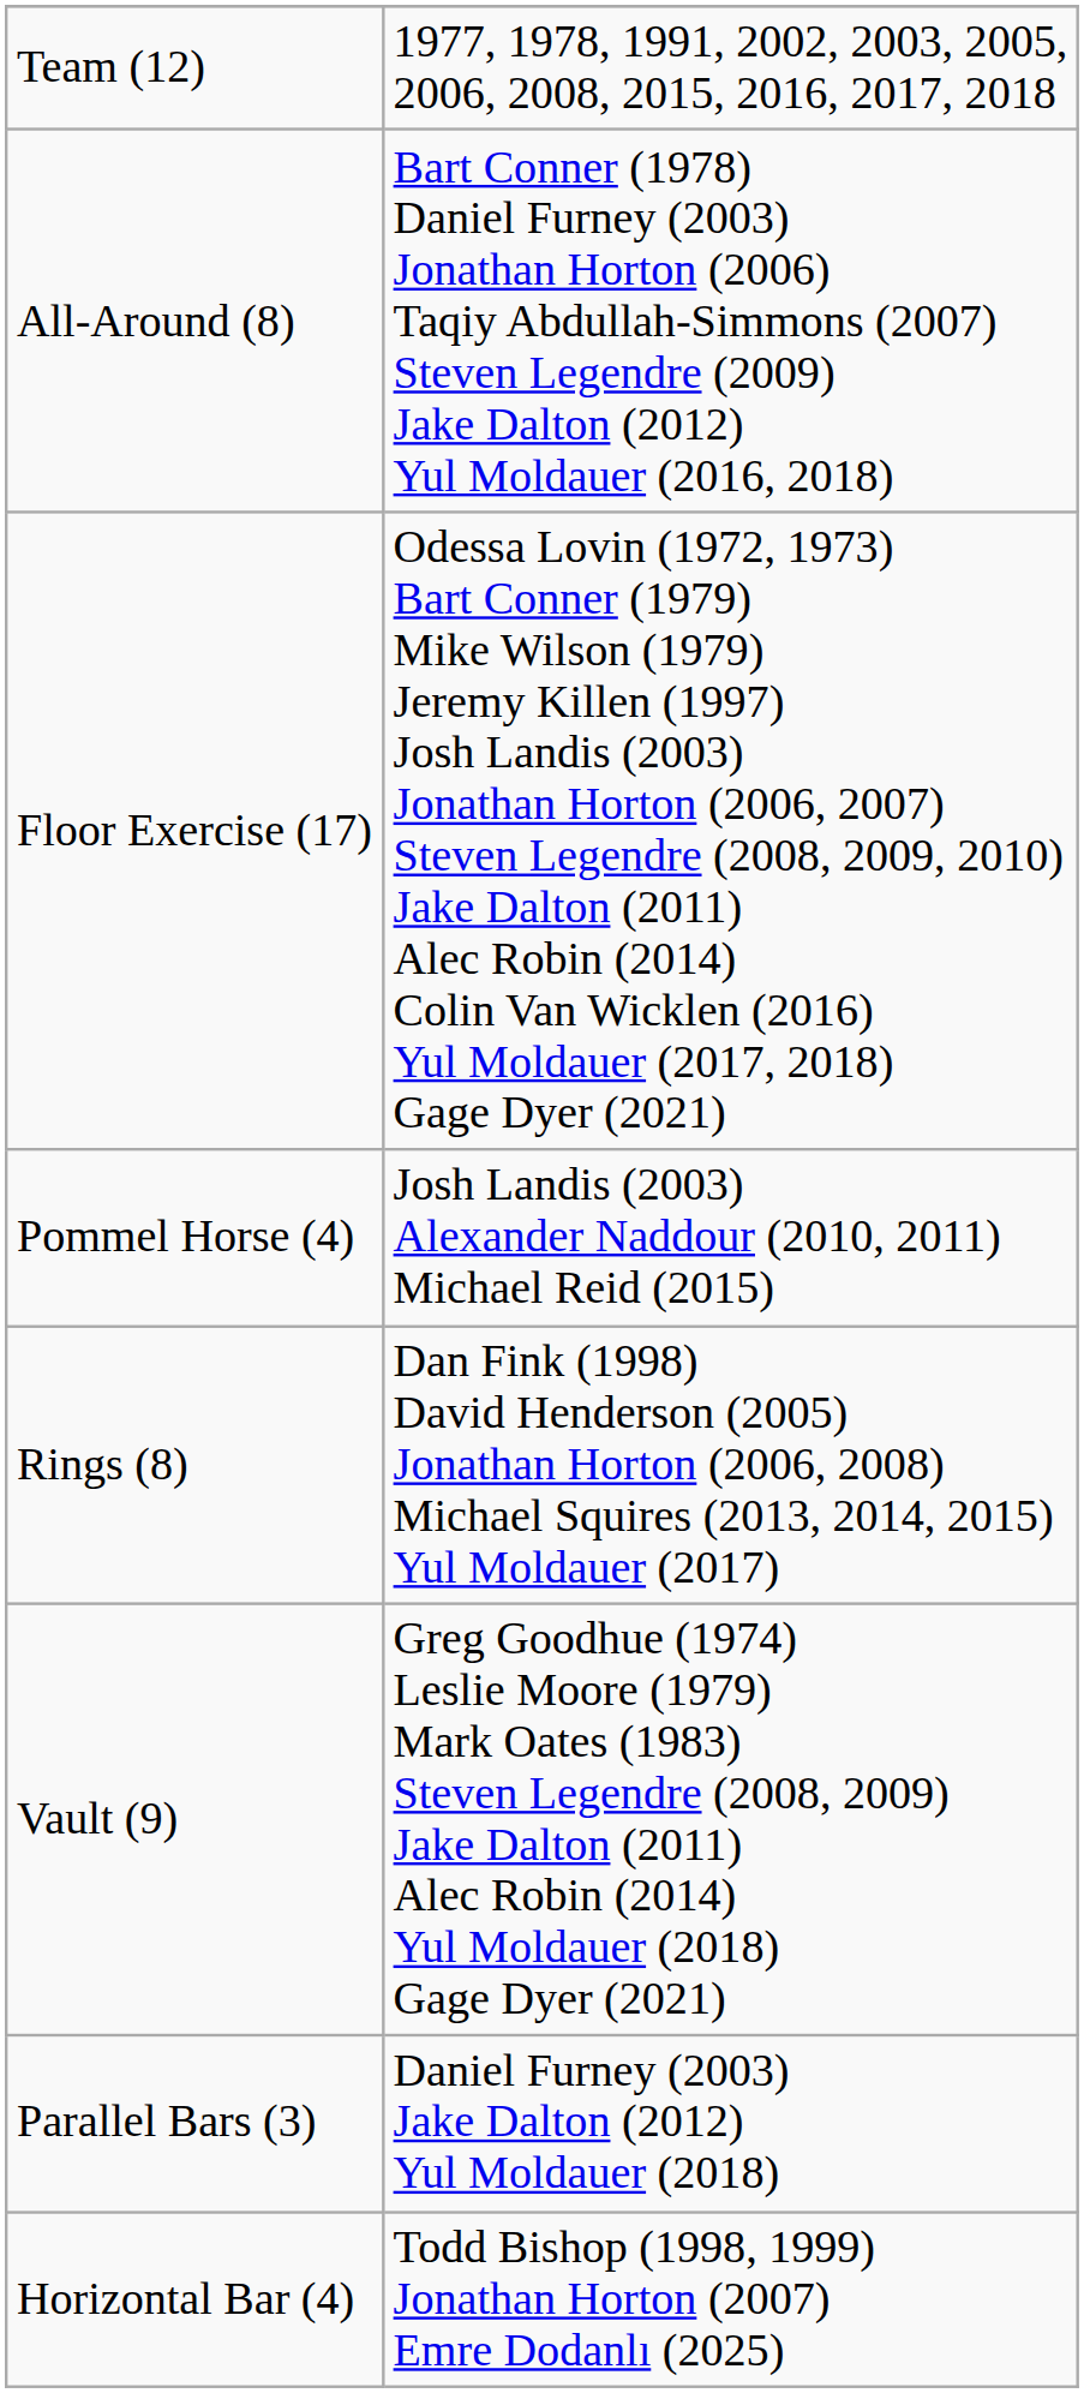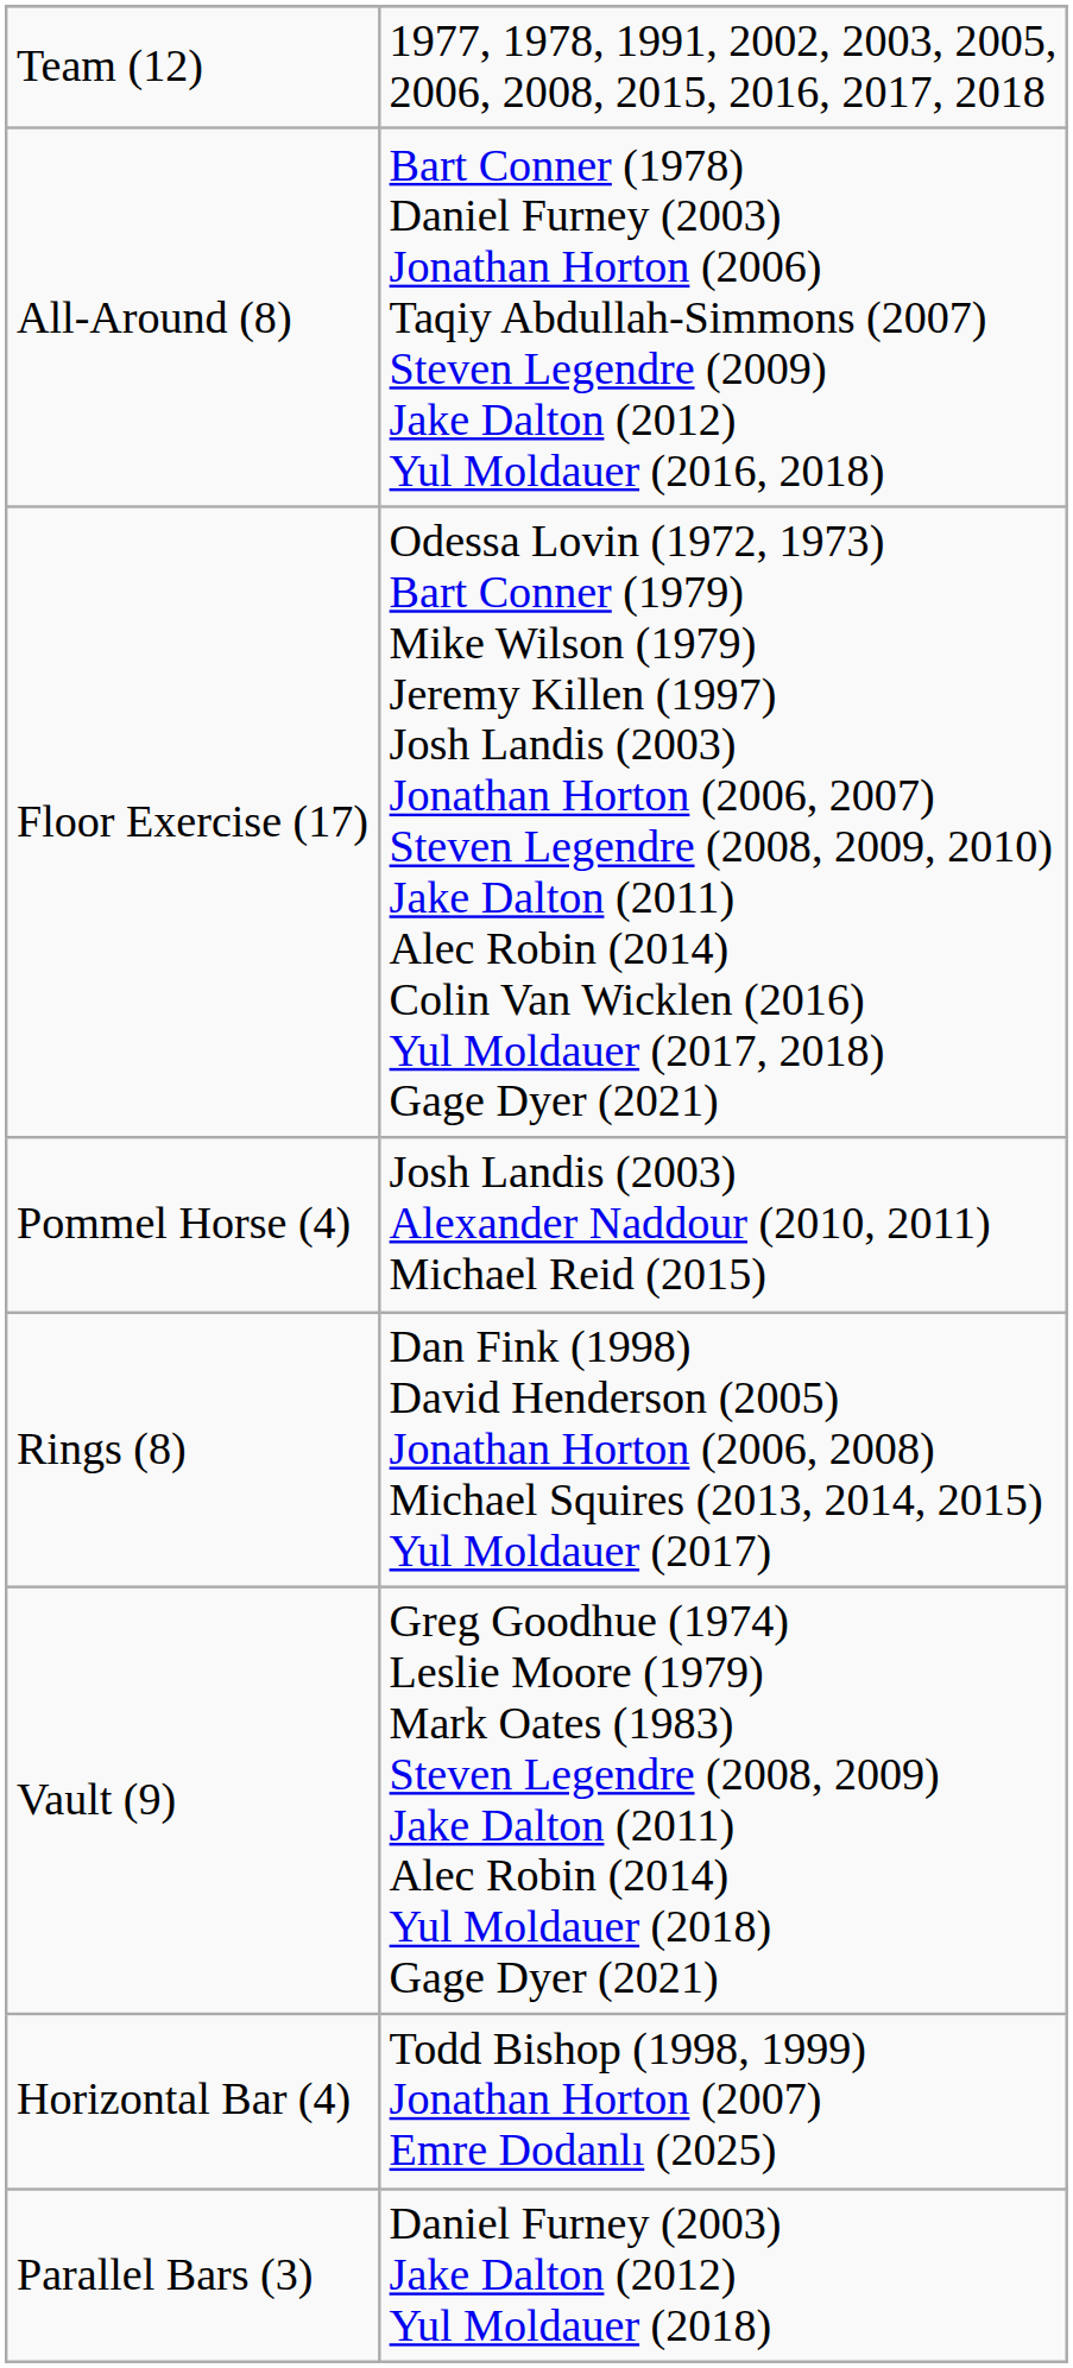 <table class="wikitable">
 <tr>
 </tr>
 <tr>
 <td>Team (12)</td>
 <td>1977, 1978, 1991, 2002, 2003, 2005,<br>2006, 2008, 2015, 2016, 2017, 2018</td>
 </tr>
 <tr>
 <td>All-Around (8)</td>
 <td><a href='#'>Bart Conner</a> (1978)<br>Daniel Furney (2003)<br><a href='#'>Jonathan Horton</a> (2006)<br>Taqiy Abdullah-Simmons (2007)<br><a href='#'>Steven Legendre</a> (2009)<br><a href='#'>Jake Dalton</a> (2012)<br><a href='#'>Yul Moldauer</a> (2016, 2018)</td>
 </tr>
 <tr>
 <td>Floor Exercise (17)</td>
 <td>Odessa Lovin (1972, 1973)<br><a href='#'>Bart Conner</a> (1979)<br>Mike Wilson (1979)<br>Jeremy Killen (1997)<br>Josh Landis (2003)<br><a href='#'>Jonathan Horton</a> (2006, 2007)<br><a href='#'>Steven Legendre</a> (2008, 2009, 2010)<br><a href='#'>Jake Dalton</a> (2011)<br>Alec Robin (2014)<br>Colin Van Wicklen (2016)<br><a href='#'>Yul Moldauer</a> (2017, 2018)<br>Gage Dyer (2021)</td>
 </tr>
 <tr>
 <td>Pommel Horse (4)</td>
 <td>Josh Landis (2003)<br><a href='#'>Alexander Naddour</a> (2010, 2011)<br>Michael Reid (2015)</td>
 </tr>
 <tr>
 <td>Rings (8)</td>
 <td>Dan Fink (1998)<br>David Henderson (2005)<br><a href='#'>Jonathan Horton</a> (2006, 2008)<br>Michael Squires (2013, 2014, 2015)<br><a href='#'>Yul Moldauer</a> (2017)</td>
 </tr>
 <tr>
 <td>Vault (9)</td>
 <td>Greg Goodhue (1974)<br>Leslie Moore (1979)<br>Mark Oates (1983)<br><a href='#'>Steven Legendre</a> (2008, 2009)<br><a href='#'>Jake Dalton</a> (2011)<br>Alec Robin (2014)<br><a href='#'>Yul Moldauer</a> (2018)<br>Gage Dyer (2021)</td>
 </tr>
 <tr>
+<td>Horizontal Bar (4)</td>
+<td>Todd Bishop (1998, 1999)<br><a href='#'>Jonathan Horton</a> (2007)<br><a href='#'>Emre Dodanlı</a> (2025)</td>
+</tr>
+<tr>
 <td>Parallel Bars (3)</td>
 <td>Daniel Furney (2003)<br><a href='#'>Jake Dalton</a> (2012)<br><a href='#'>Yul Moldauer</a> (2018)</td>
 </tr>
-<tr>
-<td>Horizontal Bar (4)</td>
-<td>Todd Bishop (1998, 1999)<br><a href='#'>Jonathan Horton</a> (2007)<br><a href='#'>Emre Dodanlı</a> (2025)</td>
-</tr>
 </table>
